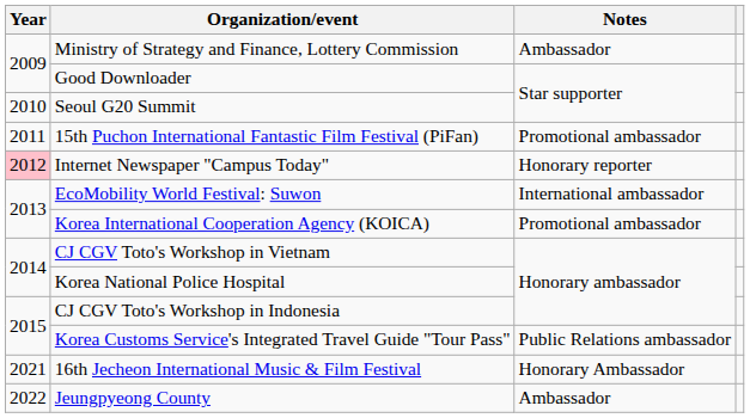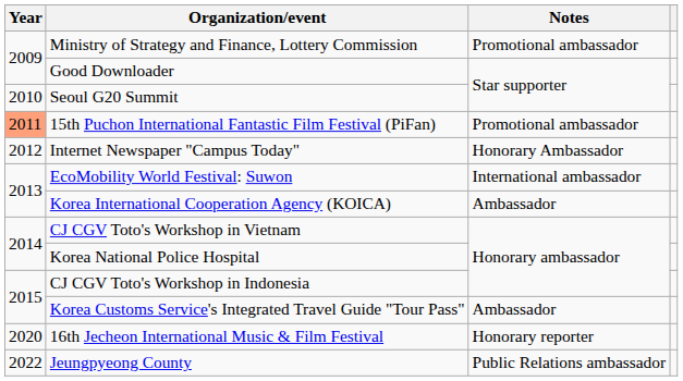 <table class="wikitable">
 <tr>
 <th scope="col">Year</th>
 <th>Organization/event</th>
 <th scope="col">Notes</th>
 <th></th>
 </tr>
 <tr>
 <td rowspan="2">2009</td>
 <td>Ministry of Strategy and Finance, Lottery Commission</td>
-<td>Ambassador</td>
+<td>Promotional ambassador</td>
 <td></td>
 </tr>
 <tr>
 <td>Good Downloader</td>
 <td rowspan="2">Star supporter</td>
 <td></td>
 </tr>
 <tr>
 <td>2010</td>
 <td>Seoul G20 Summit</td>
 <td></td>
 </tr>
 <tr>
-<td>2011</td>
+<td style="background: lightsalmon;">2011</td>
 <td>15th <a href='#'>Puchon International Fantastic Film Festival</a> (PiFan)</td>
 <td>Promotional ambassador</td>
 <td></td>
 </tr>
 <tr>
-<td style="background: pink;">2012</td>
+<td>2012</td>
 <td>Internet Newspaper "Campus Today"</td>
-<td>Honorary reporter</td>
+<td>Honorary Ambassador</td>
 <td></td>
 </tr>
 <tr>
 <td rowspan="2">2013</td>
 <td><a href='#'>EcoMobility World Festival</a>: <a href='#'>Suwon</a></td>
 <td>International ambassador</td>
 <td></td>
 </tr>
 <tr>
 <td><a href='#'>Korea International Cooperation Agency</a> (KOICA)</td>
-<td>Promotional ambassador</td>
+<td>Ambassador</td>
 <td></td>
 </tr>
 <tr>
 <td rowspan="2">2014</td>
 <td><a href='#'>CJ CGV</a> Toto's Workshop in Vietnam</td>
 <td rowspan="3">Honorary ambassador</td>
 <td></td>
 </tr>
 <tr>
 <td>Korea National Police Hospital</td>
 <td></td>
 </tr>
 <tr>
 <td rowspan="2">2015</td>
 <td>CJ CGV Toto's Workshop in Indonesia</td>
 <td></td>
 </tr>
 <tr>
 <td><a href='#'>Korea Customs Service</a>'s Integrated Travel Guide "Tour Pass"</td>
-<td>Public Relations ambassador</td>
+<td>Ambassador</td>
 <td></td>
 </tr>
 <tr>
-<td>2021</td>
+<td>2020</td>
 <td>16th <a href='#'>Jecheon International Music & Film Festival</a></td>
-<td>Honorary Ambassador</td>
+<td>Honorary reporter</td>
 <td></td>
 </tr>
 <tr>
 <td>2022</td>
 <td><a href='#'>Jeungpyeong County</a></td>
-<td>Ambassador</td>
+<td>Public Relations ambassador</td>
 <td></td>
 </tr>
 </table>
